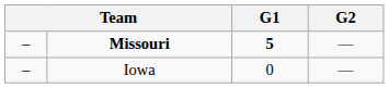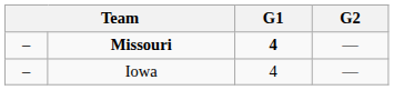 <table class="wikitable" style="font-size:90%; width: 55%; text-align: center">
 <tr>
 <th colspan=2>Team</th>
 <th>G1</th>
 <th>G2</th>
 </tr>
 <tr>
 <td>–</td>
 <td><strong>Missouri</strong></td>
-<td><strong>5</strong></td>
+<td><strong>4</strong></td>
 <td>—</td>
 </tr>
 <tr>
 <td>–</td>
 <td>Iowa</td>
-<td>0</td>
+<td>4</td>
 <td>—</td>
 </tr>
 </table>
